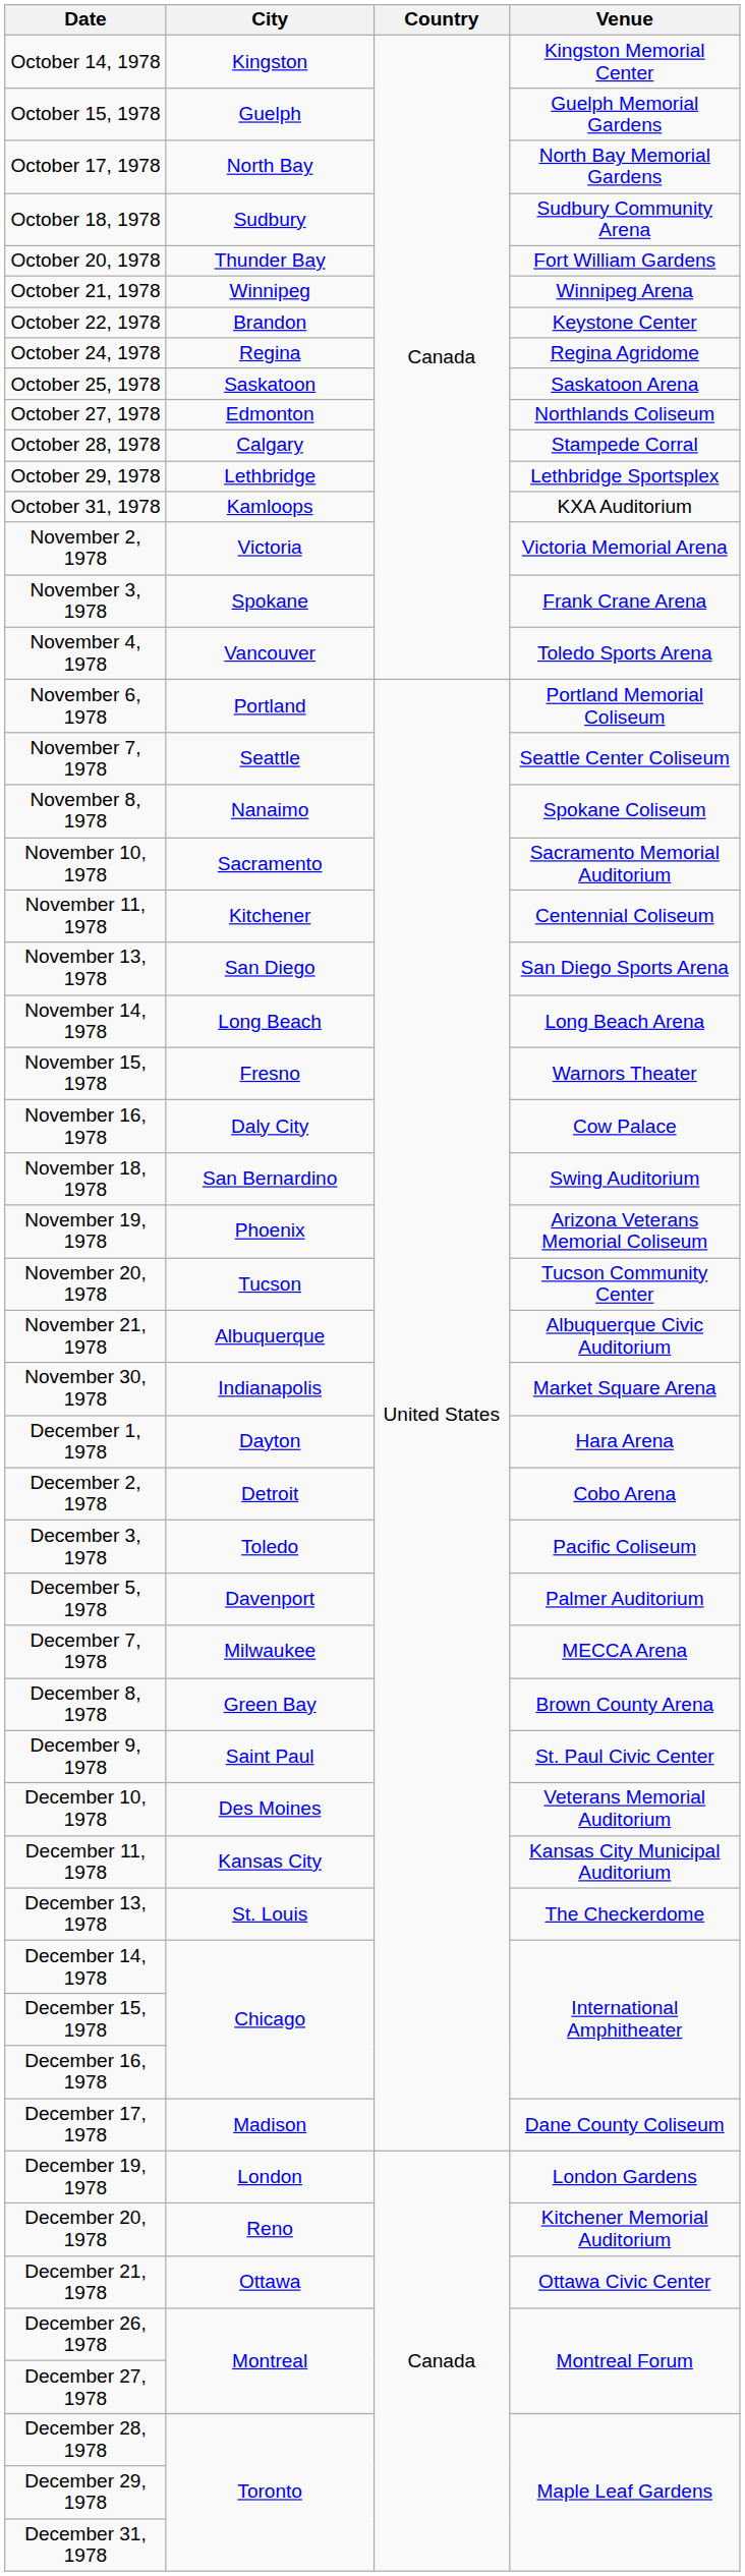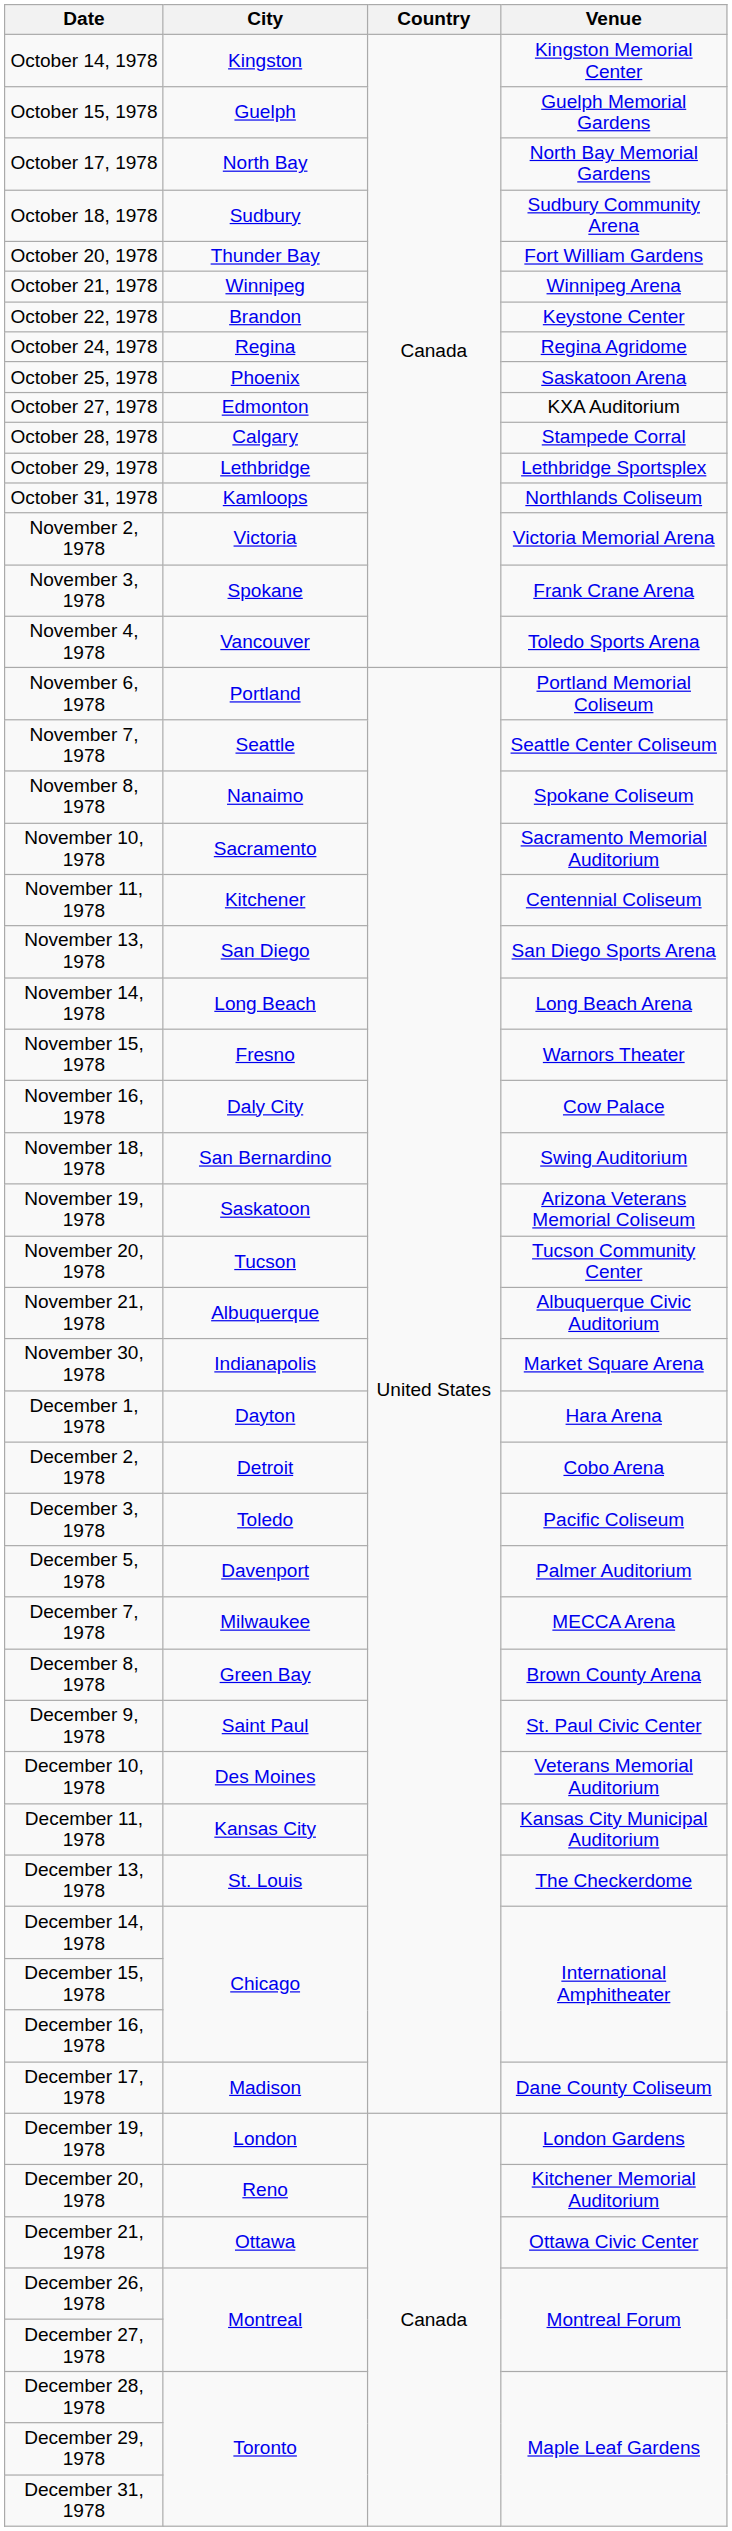 <table class="wikitable" style="text-align:center;">
 <tr>
 <th scope="col" style="width:12em;">Date</th>
 <th scope="col" style="width:16em;">City</th>
 <th scope="col" style="width:10em;">Country</th>
 <th scope="col" style="width:18em;">Venue</th>
 </tr>
 <tr>
 <td>October 14, 1978</td>
 <td><a href='#'>Kingston</a></td>
 <td rowspan="16">Canada</td>
 <td><a href='#'>Kingston Memorial Center</a></td>
 </tr>
 <tr>
 <td>October 15, 1978</td>
 <td><a href='#'>Guelph</a></td>
 <td><a href='#'>Guelph Memorial Gardens</a></td>
 </tr>
 <tr>
 <td>October 17, 1978</td>
 <td><a href='#'>North Bay</a></td>
 <td><a href='#'>North Bay Memorial Gardens</a></td>
 </tr>
 <tr>
 <td>October 18, 1978</td>
 <td><a href='#'>Sudbury</a></td>
 <td><a href='#'>Sudbury Community Arena</a></td>
 </tr>
 <tr>
 <td>October 20, 1978</td>
 <td><a href='#'>Thunder Bay</a></td>
 <td><a href='#'>Fort William Gardens</a></td>
 </tr>
 <tr>
 <td>October 21, 1978</td>
 <td><a href='#'>Winnipeg</a></td>
 <td><a href='#'>Winnipeg Arena</a></td>
 </tr>
 <tr>
 <td>October 22, 1978</td>
 <td><a href='#'>Brandon</a></td>
 <td><a href='#'>Keystone Center</a></td>
 </tr>
 <tr>
 <td>October 24, 1978</td>
 <td><a href='#'>Regina</a></td>
 <td><a href='#'>Regina Agridome</a></td>
 </tr>
 <tr>
 <td>October 25, 1978</td>
-<td><a href='#'>Saskatoon</a></td>
+<td><a href='#'>Phoenix</a></td>
 <td><a href='#'>Saskatoon Arena</a></td>
 </tr>
 <tr>
 <td>October 27, 1978</td>
 <td><a href='#'>Edmonton</a></td>
-<td><a href='#'>Northlands Coliseum</a></td>
+<td>KXA Auditorium</td>
 </tr>
 <tr>
 <td>October 28, 1978</td>
 <td><a href='#'>Calgary</a></td>
 <td><a href='#'>Stampede Corral</a></td>
 </tr>
 <tr>
 <td>October 29, 1978</td>
 <td><a href='#'>Lethbridge</a></td>
 <td><a href='#'>Lethbridge Sportsplex</a></td>
 </tr>
 <tr>
 <td>October 31, 1978</td>
 <td><a href='#'>Kamloops</a></td>
-<td>KXA Auditorium</td>
+<td><a href='#'>Northlands Coliseum</a></td>
 </tr>
 <tr>
 <td>November 2, 1978</td>
 <td><a href='#'>Victoria</a></td>
 <td><a href='#'>Victoria Memorial Arena</a></td>
 </tr>
 <tr>
 <td>November 3, 1978</td>
 <td><a href='#'>Spokane</a></td>
 <td><a href='#'>Frank Crane Arena</a></td>
 </tr>
 <tr>
 <td>November 4, 1978</td>
 <td><a href='#'>Vancouver</a></td>
 <td><a href='#'>Toledo Sports Arena</a></td>
 </tr>
 <tr>
 <td>November 6, 1978</td>
 <td><a href='#'>Portland</a></td>
 <td rowspan="28">United States</td>
 <td><a href='#'>Portland Memorial Coliseum</a></td>
 </tr>
 <tr>
 <td>November 7, 1978</td>
 <td><a href='#'>Seattle</a></td>
 <td><a href='#'>Seattle Center Coliseum</a></td>
 </tr>
 <tr>
 <td>November 8, 1978</td>
 <td><a href='#'>Nanaimo</a></td>
 <td><a href='#'>Spokane Coliseum</a></td>
 </tr>
 <tr>
 <td>November 10, 1978</td>
 <td><a href='#'>Sacramento</a></td>
 <td><a href='#'>Sacramento Memorial Auditorium</a></td>
 </tr>
 <tr>
 <td>November 11, 1978</td>
 <td><a href='#'>Kitchener</a></td>
 <td><a href='#'>Centennial Coliseum</a></td>
 </tr>
 <tr>
 <td>November 13, 1978</td>
 <td><a href='#'>San Diego</a></td>
 <td><a href='#'>San Diego Sports Arena</a></td>
 </tr>
 <tr>
 <td>November 14, 1978</td>
 <td><a href='#'>Long Beach</a></td>
 <td><a href='#'>Long Beach Arena</a></td>
 </tr>
 <tr>
 <td>November 15, 1978</td>
 <td><a href='#'>Fresno</a></td>
 <td><a href='#'>Warnors Theater</a></td>
 </tr>
 <tr>
 <td>November 16, 1978</td>
 <td><a href='#'>Daly City</a></td>
 <td><a href='#'>Cow Palace</a></td>
 </tr>
 <tr>
 <td>November 18, 1978</td>
 <td><a href='#'>San Bernardino</a></td>
 <td><a href='#'>Swing Auditorium</a></td>
 </tr>
 <tr>
 <td>November 19, 1978</td>
-<td><a href='#'>Phoenix</a></td>
+<td><a href='#'>Saskatoon</a></td>
 <td><a href='#'>Arizona Veterans Memorial Coliseum</a></td>
 </tr>
 <tr>
 <td>November 20, 1978</td>
 <td><a href='#'>Tucson</a></td>
 <td><a href='#'>Tucson Community Center</a></td>
 </tr>
 <tr>
 <td>November 21, 1978</td>
 <td><a href='#'>Albuquerque</a></td>
 <td><a href='#'>Albuquerque Civic Auditorium</a></td>
 </tr>
 <tr>
 <td>November 30, 1978</td>
 <td><a href='#'>Indianapolis</a></td>
 <td><a href='#'>Market Square Arena</a></td>
 </tr>
 <tr>
 <td>December 1, 1978</td>
 <td><a href='#'>Dayton</a></td>
 <td><a href='#'>Hara Arena</a></td>
 </tr>
 <tr>
 <td>December 2, 1978</td>
 <td><a href='#'>Detroit</a></td>
 <td><a href='#'>Cobo Arena</a></td>
 </tr>
 <tr>
 <td>December 3, 1978</td>
 <td><a href='#'>Toledo</a></td>
 <td><a href='#'>Pacific Coliseum</a></td>
 </tr>
 <tr>
 <td>December 5, 1978</td>
 <td><a href='#'>Davenport</a></td>
 <td><a href='#'>Palmer Auditorium</a></td>
 </tr>
 <tr>
 <td>December 7, 1978</td>
 <td><a href='#'>Milwaukee</a></td>
 <td><a href='#'>MECCA Arena</a></td>
 </tr>
 <tr>
 <td>December 8, 1978</td>
 <td><a href='#'>Green Bay</a></td>
 <td><a href='#'>Brown County Arena</a></td>
 </tr>
 <tr>
 <td>December 9, 1978</td>
 <td><a href='#'>Saint Paul</a></td>
 <td><a href='#'>St. Paul Civic Center</a></td>
 </tr>
 <tr>
 <td>December 10, 1978</td>
 <td><a href='#'>Des Moines</a></td>
 <td><a href='#'>Veterans Memorial Auditorium</a></td>
 </tr>
 <tr>
 <td>December 11, 1978</td>
 <td><a href='#'>Kansas City</a></td>
 <td><a href='#'>Kansas City Municipal Auditorium</a></td>
 </tr>
 <tr>
 <td>December 13, 1978</td>
 <td><a href='#'>St. Louis</a></td>
 <td><a href='#'>The Checkerdome</a></td>
 </tr>
 <tr>
 <td>December 14, 1978</td>
 <td rowspan="3"><a href='#'>Chicago</a></td>
 <td rowspan="3"><a href='#'>International Amphitheater</a></td>
 </tr>
 <tr>
 <td>December 15, 1978</td>
 </tr>
 <tr>
 <td>December 16, 1978</td>
 </tr>
 <tr>
 <td>December 17, 1978</td>
 <td><a href='#'>Madison</a></td>
 <td><a href='#'>Dane County Coliseum</a></td>
 </tr>
 <tr>
 <td>December 19, 1978</td>
 <td><a href='#'>London</a></td>
 <td rowspan="8">Canada</td>
 <td><a href='#'>London Gardens</a></td>
 </tr>
 <tr>
 <td>December 20, 1978</td>
 <td><a href='#'>Reno</a></td>
 <td><a href='#'>Kitchener Memorial Auditorium</a></td>
 </tr>
 <tr>
 <td>December 21, 1978</td>
 <td><a href='#'>Ottawa</a></td>
 <td><a href='#'>Ottawa Civic Center</a></td>
 </tr>
 <tr>
 <td>December 26, 1978</td>
 <td rowspan="2"><a href='#'>Montreal</a></td>
 <td rowspan="2"><a href='#'>Montreal Forum</a></td>
 </tr>
 <tr>
 <td>December 27, 1978</td>
 </tr>
 <tr>
 <td>December 28, 1978</td>
 <td rowspan="3"><a href='#'>Toronto</a></td>
 <td rowspan="3"><a href='#'>Maple Leaf Gardens</a></td>
 </tr>
 <tr>
 <td>December 29, 1978</td>
 </tr>
 <tr>
 <td>December 31, 1978</td>
 </tr>
 </table>
